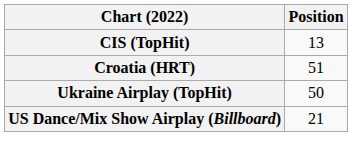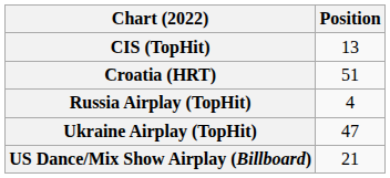 <table class="wikitable sortable plainrowheaders" style="text-align:center">
 <tr>
 <th scope="col">Chart (2022)</th>
 <th scope="col">Position</th>
 </tr>
 <tr>
 <th scope="row">CIS (TopHit)</th>
 <td>13</td>
 </tr>
 <tr>
 <th scope="row">Croatia (HRT)</th>
 <td>51</td>
 </tr>
 <tr>
+<th scope="row">Russia Airplay (TopHit)</th>
+<td>4</td>
+</tr>
+<tr>
 <th scope="row">Ukraine Airplay (TopHit)</th>
-<td>50</td>
+<td>47</td>
 </tr>
 <tr>
 <th scope="row">US Dance/Mix Show Airplay (<em>Billboard</em>)</th>
 <td>21</td>
 </tr>
 </table>
